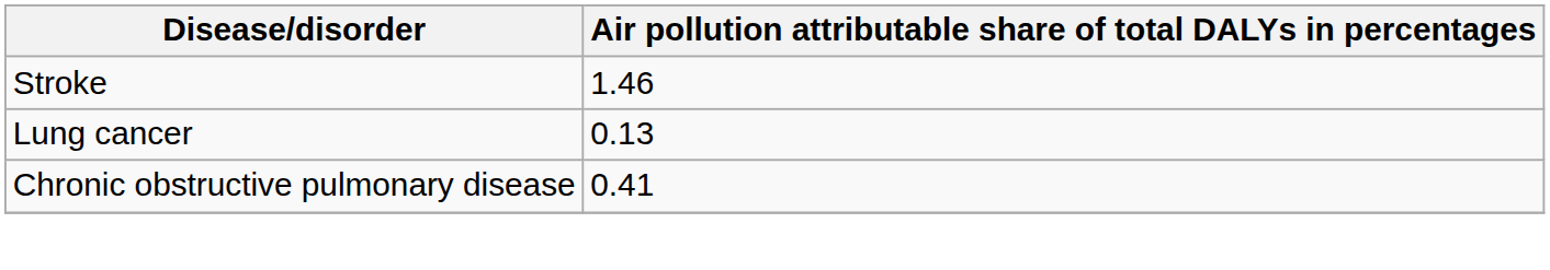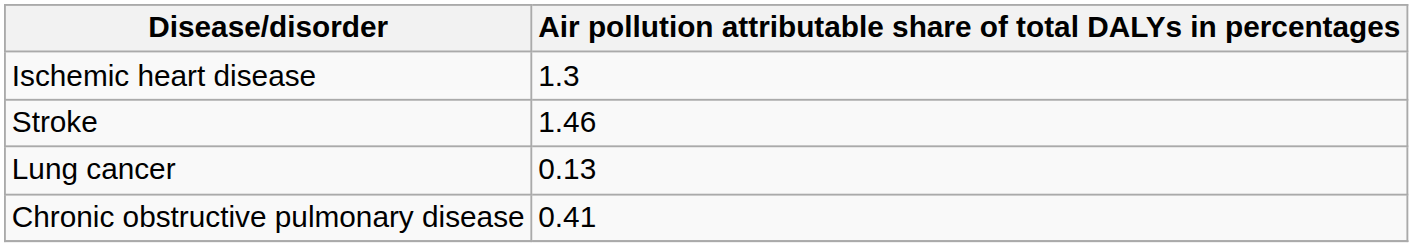 <table class="wikitable">
 <tr>
 <th>Disease/disorder</th>
 <th>Air pollution attributable share of total DALYs in percentages</th>
+</tr>
+<tr>
+<td>Ischemic heart disease</td>
+<td>1.3</td>
 </tr>
 <tr>
 <td>Stroke</td>
 <td>1.46</td>
 </tr>
 <tr>
 <td>Lung cancer</td>
 <td>0.13</td>
 </tr>
 <tr>
 <td>Chronic obstructive pulmonary disease</td>
 <td>0.41</td>
 </tr>
 <tr>
 </tr>
 </table>
